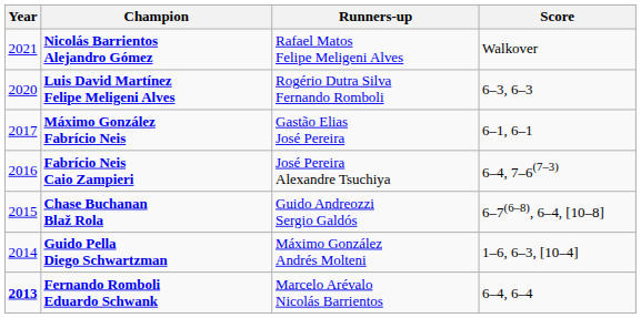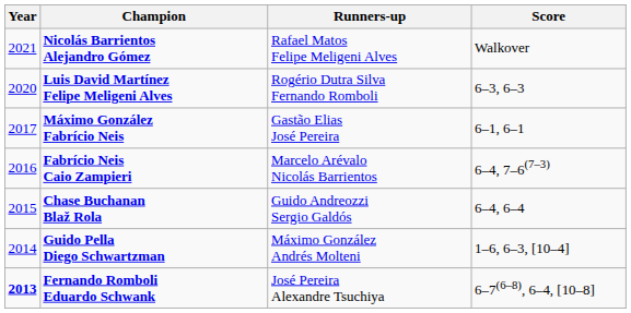 <table class="wikitable" style="font-size:90%">
 <tr>
 <th>Year</th>
 <th width="225">Champion</th>
 <th width="200">Runners-up</th>
 <th width="150">Score</th>
 </tr>
 <tr>
 <td><a href='#'>2021</a></td>
 <td> <strong><a href='#'>Nicolás Barrientos</a></strong><br> <strong><a href='#'>Alejandro Gómez</a></strong></td>
 <td> <a href='#'>Rafael Matos</a><br> <a href='#'>Felipe Meligeni Alves</a></td>
 <td>Walkover</td>
 </tr>
 <tr>
 <td><a href='#'>2020</a></td>
 <td> <strong><a href='#'>Luis David Martínez</a></strong><br> <strong><a href='#'>Felipe Meligeni Alves</a></strong></td>
 <td> <a href='#'>Rogério Dutra Silva</a><br> <a href='#'>Fernando Romboli</a></td>
 <td>6–3, 6–3</td>
 </tr>
 <tr>
 <td><a href='#'>2017</a></td>
 <td> <strong><a href='#'>Máximo González</a></strong><br> <strong><a href='#'>Fabrício Neis</a></strong></td>
 <td> <a href='#'>Gastão Elias</a><br> <a href='#'>José Pereira</a></td>
 <td>6–1, 6–1</td>
 </tr>
 <tr>
 <td><a href='#'>2016</a></td>
 <td> <strong><a href='#'>Fabrício Neis</a></strong><br> <strong><a href='#'>Caio Zampieri</a></strong></td>
-<td> <a href='#'>José Pereira</a><br> Alexandre Tsuchiya</td>
+<td> <a href='#'>Marcelo Arévalo</a> <br>  <a href='#'>Nicolás Barrientos</a></td>
 <td>6–4, 7–6<sup>(7–3)</sup></td>
 </tr>
 <tr>
 <td><a href='#'>2015</a></td>
 <td> <strong><a href='#'>Chase Buchanan</a></strong><br>  <strong><a href='#'>Blaž Rola</a></strong></td>
 <td> <a href='#'>Guido Andreozzi</a> <br>  <a href='#'>Sergio Galdós</a></td>
-<td>6–7<sup>(6–8)</sup>, 6–4, [10–8]</td>
+<td>6–4, 6–4</td>
 </tr>
 <tr>
 <td><a href='#'>2014</a></td>
 <td> <strong><a href='#'>Guido Pella</a></strong> <br>  <strong><a href='#'>Diego Schwartzman</a></strong></td>
 <td> <a href='#'>Máximo González</a> <br>  <a href='#'>Andrés Molteni</a></td>
 <td>1–6, 6–3, [10–4]</td>
 </tr>
 <tr>
 <td><strong><a href='#'>2013</a></strong></td>
 <td> <strong><a href='#'>Fernando Romboli</a></strong> <br>  <strong><a href='#'>Eduardo Schwank</a></strong></td>
-<td> <a href='#'>Marcelo Arévalo</a> <br>  <a href='#'>Nicolás Barrientos</a></td>
-<td>6–4, 6–4</td>
+<td> <a href='#'>José Pereira</a><br> Alexandre Tsuchiya</td>
+<td>6–7<sup>(6–8)</sup>, 6–4, [10–8]</td>
 </tr>
 </table>
